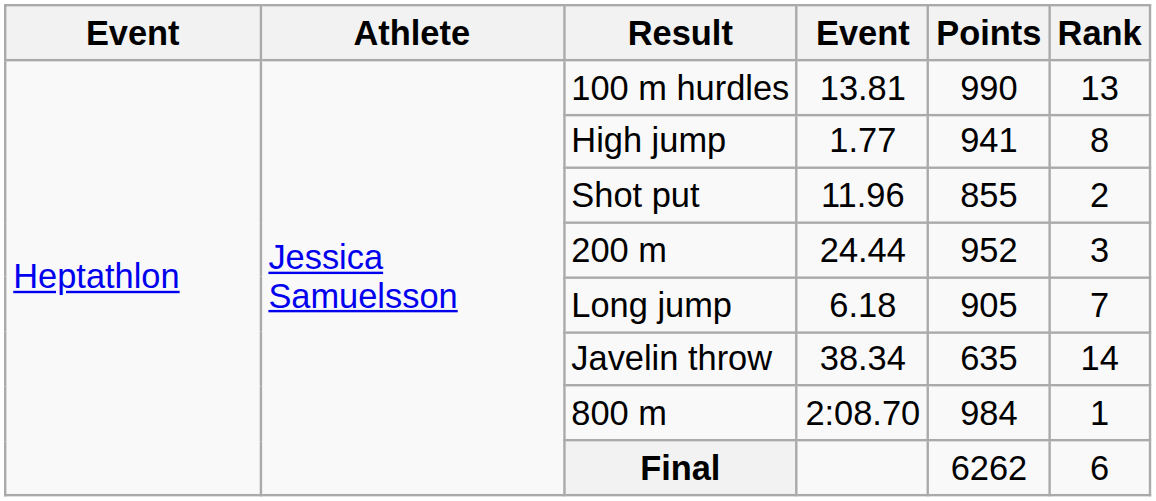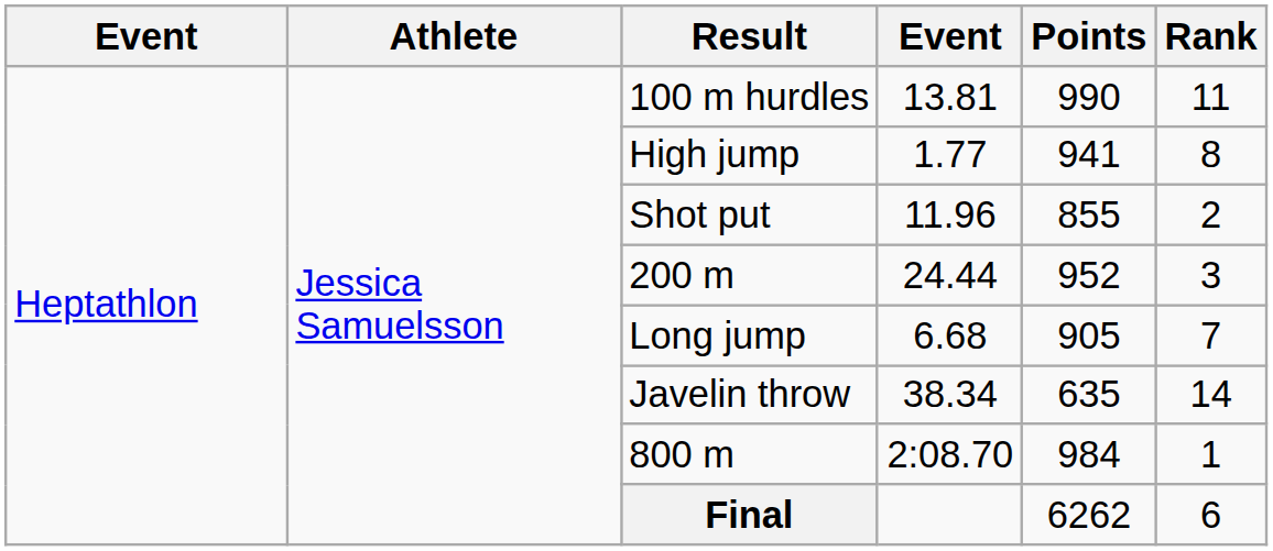 <table class="wikitable" border="1" style="font-size:90%">
 <tr>
 <th>Event</th>
 <th width=100>Athlete</th>
 <th>Result</th>
 <th>Event</th>
 <th>Points</th>
 <th>Rank</th>
 </tr>
 <tr align=center>
 <td rowspan=8 width=100 align=left><a href='#'>Heptathlon</a></td>
 <td rowspan=8 width=120 align=left><a href='#'>Jessica Samuelsson</a></td>
 <td align=left>100 m hurdles</td>
 <td>13.81</td>
 <td>990</td>
-<td>13</td>
+<td>11</td>
 </tr>
 <tr align=center>
 <td align=left>High jump</td>
 <td>1.77</td>
 <td>941</td>
 <td>8</td>
 </tr>
 <tr align=center>
 <td align=left>Shot put</td>
 <td>11.96</td>
 <td>855</td>
 <td>2</td>
 </tr>
 <tr align=center>
 <td align=left>200 m</td>
 <td>24.44</td>
 <td>952</td>
 <td>3</td>
 </tr>
 <tr align=center>
 <td align=left>Long jump</td>
-<td>6.18</td>
+<td>6.68</td>
 <td>905</td>
 <td>7</td>
 </tr>
 <tr align=center>
 <td align=left>Javelin throw</td>
 <td>38.34</td>
 <td>635</td>
 <td>14</td>
 </tr>
 <tr align=center>
 <td align=left>800 m</td>
 <td>2:08.70</td>
 <td>984</td>
 <td>1</td>
 </tr>
 <tr align=center>
 <th align=left><strong>Final</strong></th>
 <td></td>
 <td>6262</td>
 <td>6</td>
 </tr>
 </table>
